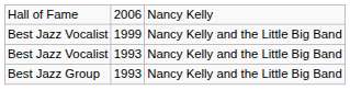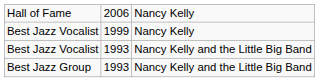 <table class="wikitable">
 <tr>
 <td>Hall of Fame</td>
 <td>2006</td>
 <td>Nancy Kelly</td>
 </tr>
 <tr>
 <td>Best Jazz Vocalist</td>
 <td>1999</td>
-<td>Nancy Kelly and the Little Big Band</td>
+<td>Nancy Kelly</td>
 </tr>
 <tr>
 <td>Best Jazz Vocalist</td>
 <td>1993</td>
 <td>Nancy Kelly and the Little Big Band</td>
 </tr>
 <tr>
 <td>Best Jazz Group</td>
 <td>1993</td>
 <td>Nancy Kelly and the Little Big Band</td>
 </tr>
 </table>
